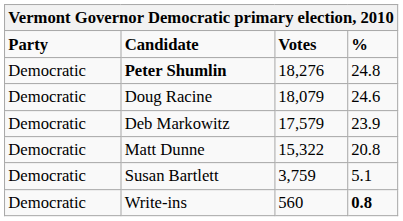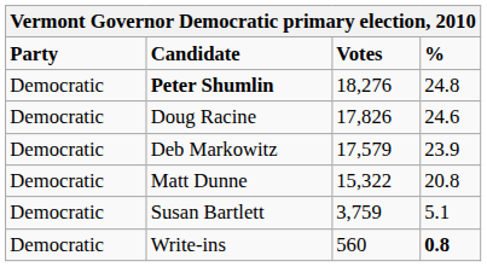 <table class="wikitable">
 <tr>
 <th colspan="4">Vermont Governor Democratic primary election, 2010</th>
 </tr>
 <tr>
 <td><strong>Party</strong></td>
 <td><strong>Candidate</strong></td>
 <td><strong>Votes</strong></td>
 <td><strong>%</strong></td>
 </tr>
 <tr>
 <td>Democratic</td>
 <td><strong>Peter Shumlin</strong></td>
 <td>18,276</td>
 <td>24.8</td>
 </tr>
 <tr>
 <td>Democratic</td>
 <td>Doug Racine</td>
-<td>18,079</td>
+<td>17,826</td>
 <td>24.6</td>
 </tr>
 <tr>
 <td>Democratic</td>
 <td>Deb Markowitz</td>
 <td>17,579</td>
 <td>23.9</td>
 </tr>
 <tr>
 <td>Democratic</td>
 <td>Matt Dunne</td>
 <td>15,322</td>
 <td>20.8</td>
 </tr>
 <tr>
 <td>Democratic</td>
 <td>Susan Bartlett</td>
 <td>3,759</td>
 <td>5.1</td>
 </tr>
 <tr>
 <td>Democratic</td>
 <td>Write-ins</td>
 <td>560</td>
 <td><strong>0.8</strong></td>
 </tr>
 </table>
